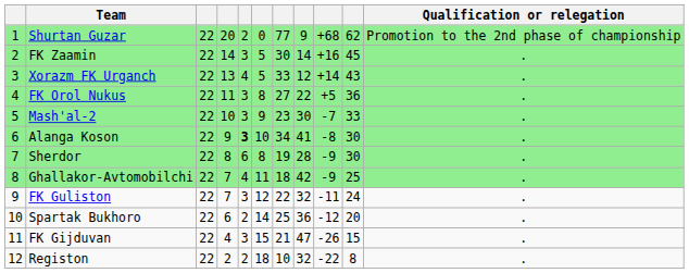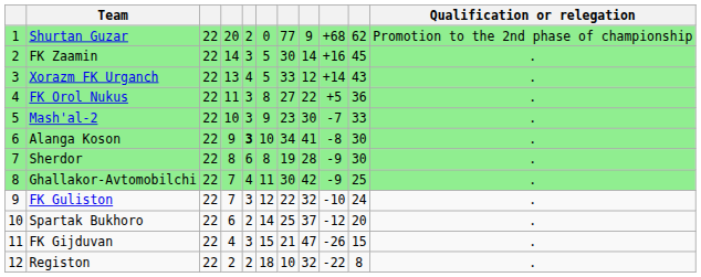 <table class="wikitable sortable" style="text-align:center; font-size:100%;">
 <tr>
 <th></th>
 <th>Team</th>
 <th></th>
 <th></th>
 <th></th>
 <th></th>
 <th></th>
 <th></th>
 <th></th>
 <th></th>
 <th>Qualification or relegation</th>
 </tr>
 <tr align="center" bgcolor="#90EE90">
 <td>1</td>
 <td align="left"><a href='#'>Shurtan Guzar</a></td>
 <td>22</td>
 <td>20</td>
 <td>2</td>
 <td>0</td>
 <td>77</td>
 <td>9</td>
 <td>+68</td>
 <td>62</td>
 <td>Promotion to the 2nd phase of championship</td>
 </tr>
 <tr align="center" bgcolor="#90EE90">
 <td>2</td>
 <td align="left">FK Zaamin</td>
 <td>22</td>
 <td>14</td>
 <td>3</td>
 <td>5</td>
 <td>30</td>
 <td>14</td>
 <td>+16</td>
 <td>45</td>
 <td>.</td>
 </tr>
 <tr align="center" bgcolor="#90EE90">
 <td>3</td>
 <td align="left"><a href='#'>Xorazm FK Urganch</a></td>
 <td>22</td>
 <td>13</td>
 <td>4</td>
 <td>5</td>
 <td>33</td>
 <td>12</td>
 <td>+14</td>
 <td>43</td>
 <td>.</td>
 </tr>
 <tr align="center" bgcolor="#90EE90">
 <td>4</td>
 <td align="left"><a href='#'>FK Orol Nukus</a></td>
 <td>22</td>
 <td>11</td>
 <td>3</td>
 <td>8</td>
 <td>27</td>
 <td>22</td>
 <td>+5</td>
 <td>36</td>
 <td>.</td>
 </tr>
 <tr align="center" bgcolor="#90EE90">
 <td>5</td>
 <td align="left"><a href='#'>Mash'al-2</a></td>
 <td>22</td>
 <td>10</td>
 <td>3</td>
 <td>9</td>
 <td>23</td>
 <td>30</td>
 <td>-7</td>
 <td>33</td>
 <td>.</td>
 </tr>
 <tr align="center" bgcolor="#90EE90">
 <td>6</td>
 <td align="left">Alanga Koson</td>
 <td>22</td>
 <td>9</td>
 <td><strong>3</strong></td>
 <td>10</td>
 <td>34</td>
 <td>41</td>
 <td>-8</td>
 <td>30</td>
 <td>.</td>
 </tr>
 <tr align="center" bgcolor="#90EE90">
 <td>7</td>
 <td align="left">Sherdor</td>
 <td>22</td>
 <td>8</td>
 <td>6</td>
 <td>8</td>
 <td>19</td>
 <td>28</td>
 <td>-9</td>
 <td>30</td>
 <td>.</td>
 </tr>
 <tr align="center" bgcolor="#90EE90">
 <td>8</td>
 <td align="left">Ghallakor-Avtomobilchi</td>
 <td>22</td>
 <td>7</td>
 <td>4</td>
 <td>11</td>
-<td>18</td>
+<td>30</td>
 <td>42</td>
 <td>-9</td>
 <td>25</td>
 <td>.</td>
 </tr>
 <tr align="center" bgcolor="">
 <td>9</td>
 <td align="left"><a href='#'>FK Guliston</a></td>
 <td>22</td>
 <td>7</td>
 <td>3</td>
 <td>12</td>
 <td>22</td>
 <td>32</td>
-<td>-11</td>
+<td>-10</td>
 <td>24</td>
 <td>.</td>
 </tr>
 <tr align="center" bgcolor="">
 <td>10</td>
 <td align="left">Spartak Bukhoro</td>
 <td>22</td>
 <td>6</td>
 <td>2</td>
 <td>14</td>
 <td>25</td>
-<td>36</td>
+<td>37</td>
 <td>-12</td>
 <td>20</td>
 <td>.</td>
 </tr>
 <tr align="center" bgcolor="">
 <td>11</td>
 <td align="left">FK Gijduvan</td>
 <td>22</td>
 <td>4</td>
 <td>3</td>
 <td>15</td>
 <td>21</td>
 <td>47</td>
 <td>-26</td>
 <td>15</td>
 <td>.</td>
 </tr>
 <tr align="center" bgcolor="">
 <td>12</td>
 <td align="left">Registon</td>
 <td>22</td>
 <td>2</td>
 <td>2</td>
 <td>18</td>
 <td>10</td>
 <td>32</td>
 <td>-22</td>
 <td>8</td>
 <td>.</td>
 </tr>
 </table>
